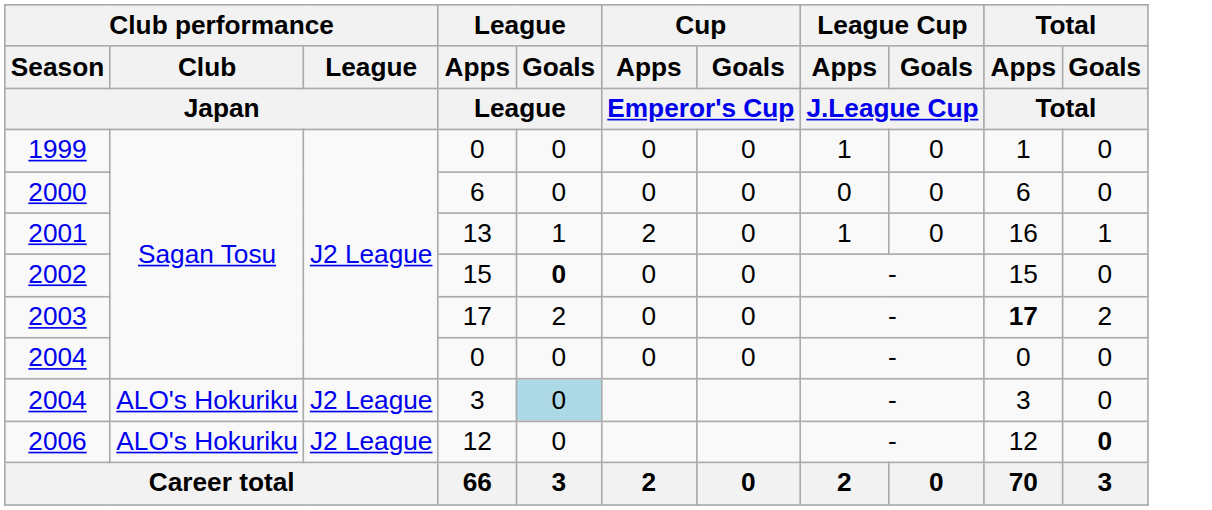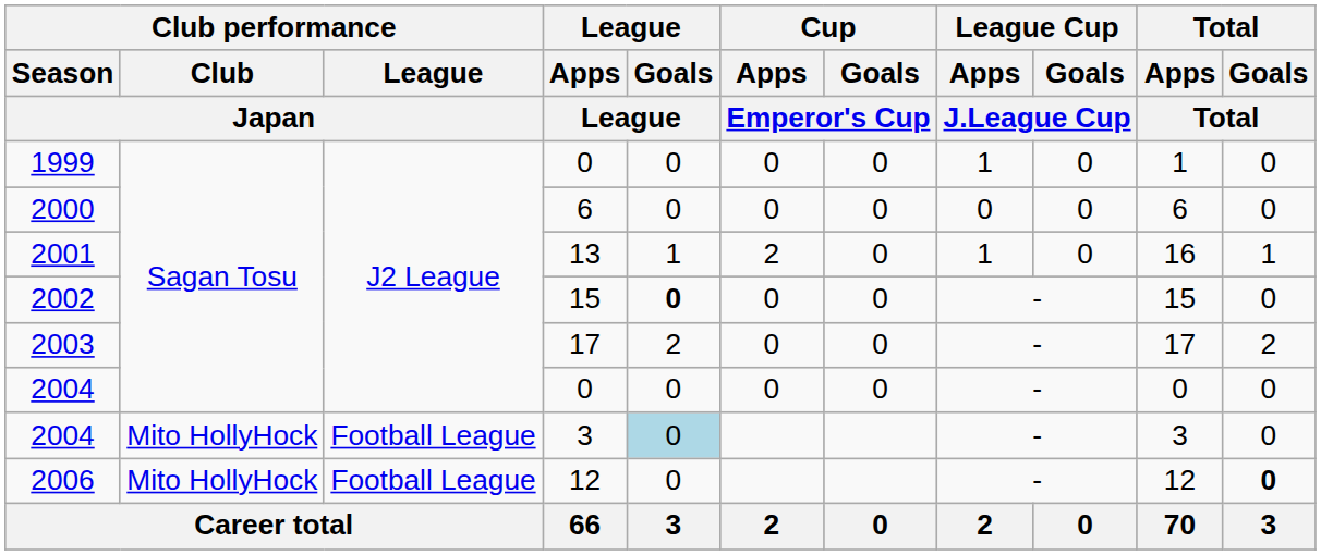 <table class="wikitable" style="text-align:center">
 <tr>
 <th colspan=3>Club performance</th>
 <th colspan=2>League</th>
 <th colspan=2>Cup</th>
 <th colspan=2>League Cup</th>
 <th colspan=2>Total</th>
 </tr>
 <tr>
 <th>Season</th>
 <th>Club</th>
 <th>League</th>
 <th>Apps</th>
 <th>Goals</th>
 <th>Apps</th>
 <th>Goals</th>
 <th>Apps</th>
 <th>Goals</th>
 <th>Apps</th>
 <th>Goals</th>
 </tr>
 <tr>
 <th colspan=3>Japan</th>
 <th colspan=2>League</th>
 <th colspan=2><a href='#'>Emperor's Cup</a></th>
 <th colspan=2><a href='#'>J.League Cup</a></th>
 <th colspan=2>Total</th>
 </tr>
 <tr>
 <td><a href='#'>1999</a></td>
 <td rowspan="6"><a href='#'>Sagan Tosu</a></td>
 <td rowspan="6"><a href='#'>J2 League</a></td>
 <td>0</td>
 <td>0</td>
 <td>0</td>
 <td>0</td>
 <td>1</td>
 <td>0</td>
 <td>1</td>
 <td>0</td>
 </tr>
 <tr>
 <td><a href='#'>2000</a></td>
 <td>6</td>
 <td>0</td>
 <td>0</td>
 <td>0</td>
 <td>0</td>
 <td>0</td>
 <td>6</td>
 <td>0</td>
 </tr>
 <tr>
 <td><a href='#'>2001</a></td>
 <td>13</td>
 <td>1</td>
 <td>2</td>
 <td>0</td>
 <td>1</td>
 <td>0</td>
 <td>16</td>
 <td>1</td>
 </tr>
 <tr>
 <td><a href='#'>2002</a></td>
 <td>15</td>
 <td><strong>0</strong></td>
 <td>0</td>
 <td>0</td>
 <td colspan="2">-</td>
 <td>15</td>
 <td>0</td>
 </tr>
 <tr>
 <td><a href='#'>2003</a></td>
 <td>17</td>
 <td>2</td>
 <td>0</td>
 <td>0</td>
 <td colspan="2">-</td>
-<td><strong>17</strong></td>
+<td>17</td>
 <td>2</td>
 </tr>
 <tr>
 <td><a href='#'>2004</a></td>
 <td>0</td>
 <td>0</td>
 <td>0</td>
 <td>0</td>
 <td colspan="2">-</td>
 <td>0</td>
 <td>0</td>
 </tr>
 <tr>
 <td><a href='#'>2004</a></td>
-<td><a href='#'>ALO's Hokuriku</a></td>
-<td><a href='#'>J2 League</a></td>
+<td><a href='#'>Mito HollyHock</a></td>
+<td><a href='#'>Football League</a></td>
 <td>3</td>
 <td style="background: lightblue;">0</td>
 <td></td>
 <td></td>
 <td colspan="2">-</td>
 <td>3</td>
 <td>0</td>
 </tr>
 <tr>
 <td><a href='#'>2006</a></td>
-<td><a href='#'>ALO's Hokuriku</a></td>
-<td><a href='#'>J2 League</a></td>
+<td><a href='#'>Mito HollyHock</a></td>
+<td><a href='#'>Football League</a></td>
 <td>12</td>
 <td>0</td>
 <td></td>
 <td></td>
 <td colspan="2">-</td>
 <td>12</td>
 <td><strong>0</strong></td>
 </tr>
 <tr>
 <th colspan=3>Career total</th>
 <th>66</th>
 <th>3</th>
 <th>2</th>
 <th>0</th>
 <th>2</th>
 <th>0</th>
 <th>70</th>
 <th>3</th>
 </tr>
 </table>
